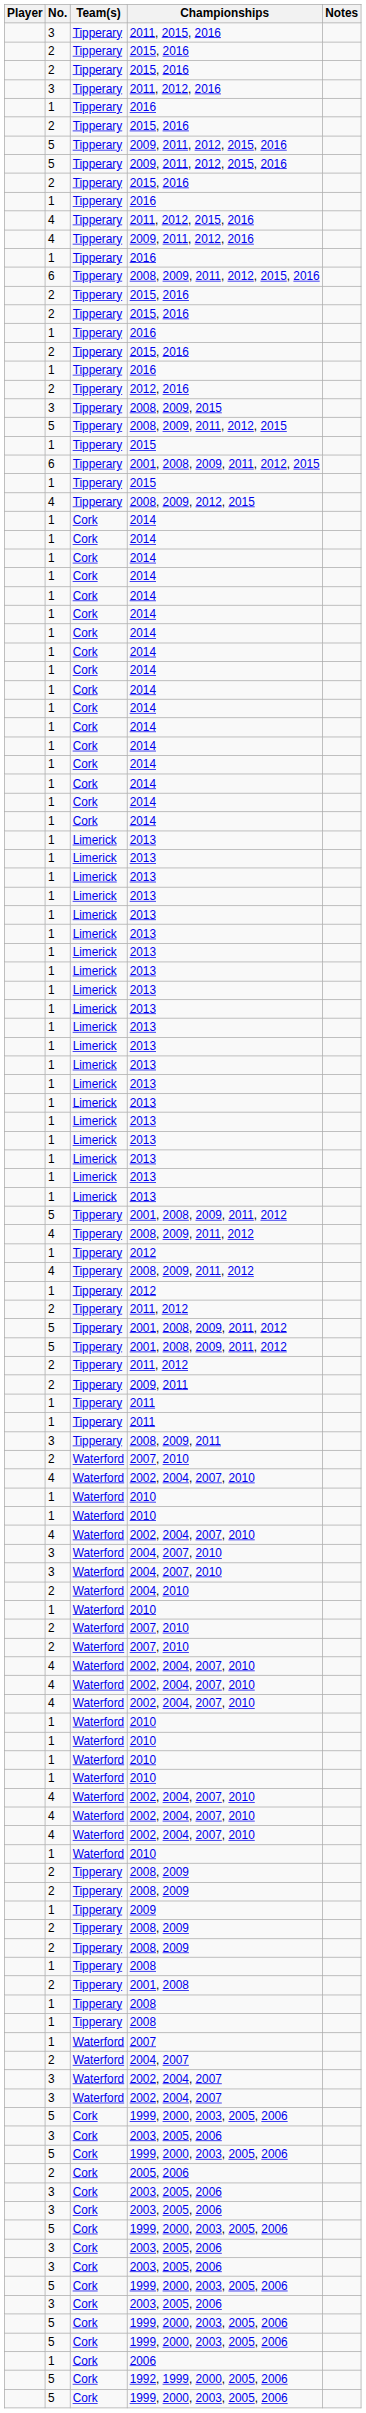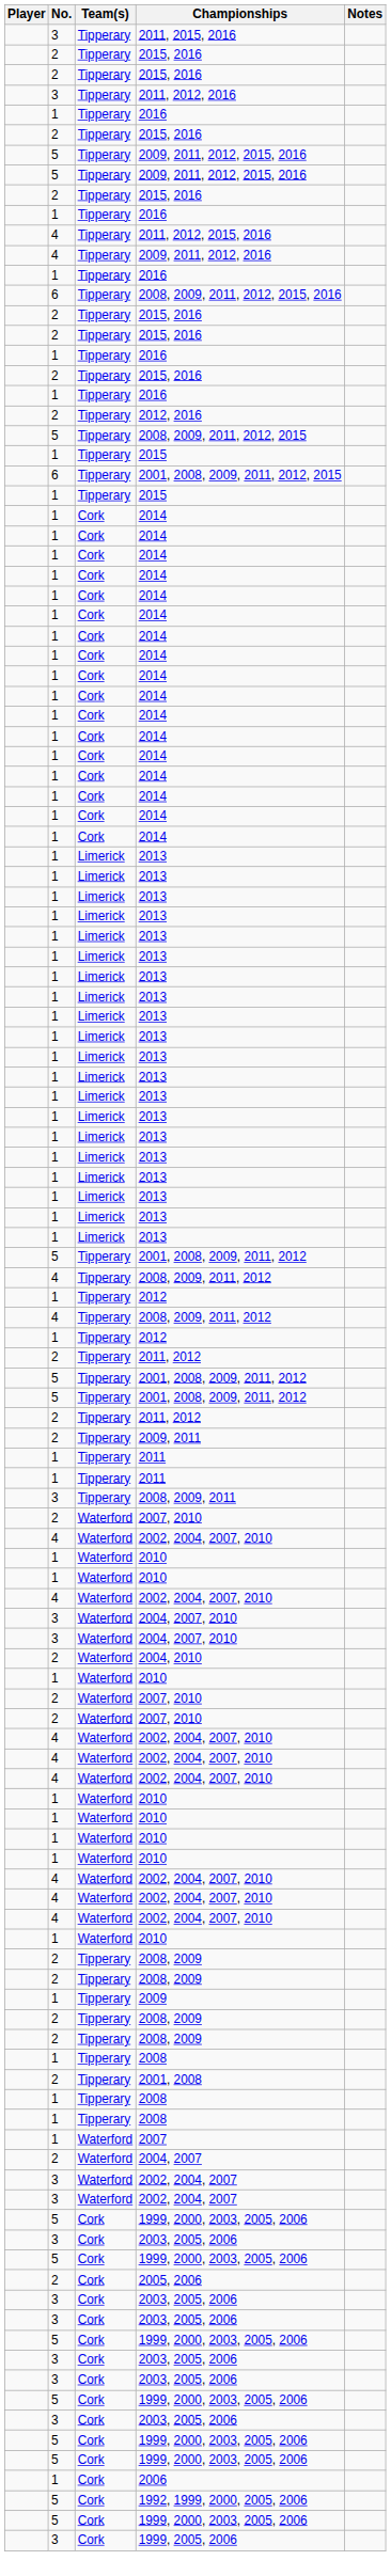 <table class="wikitable sortable">
 <tr>
 <th>Player</th>
 <th>No.</th>
 <th>Team(s)</th>
 <th>Championships</th>
 <th>Notes</th>
 </tr>
 <tr>
 <td></td>
 <td>3</td>
 <td><a href='#'>Tipperary</a></td>
 <td><a href='#'>2011</a>, <a href='#'>2015</a>, <a href='#'>2016</a></td>
 <td></td>
 </tr>
 <tr>
 <td></td>
 <td>2</td>
 <td><a href='#'>Tipperary</a></td>
 <td><a href='#'>2015</a>, <a href='#'>2016</a></td>
 <td></td>
 </tr>
 <tr>
 <td></td>
 <td>2</td>
 <td><a href='#'>Tipperary</a></td>
 <td><a href='#'>2015</a>, <a href='#'>2016</a></td>
 <td></td>
 </tr>
 <tr>
 <td></td>
 <td>3</td>
 <td><a href='#'>Tipperary</a></td>
 <td><a href='#'>2011</a>, <a href='#'>2012</a>, <a href='#'>2016</a></td>
 <td></td>
 </tr>
 <tr>
 <td></td>
 <td>1</td>
 <td><a href='#'>Tipperary</a></td>
 <td><a href='#'>2016</a></td>
 <td></td>
 </tr>
 <tr>
 <td></td>
 <td>2</td>
 <td><a href='#'>Tipperary</a></td>
 <td><a href='#'>2015</a>, <a href='#'>2016</a></td>
 <td></td>
 </tr>
 <tr>
 <td></td>
 <td>5</td>
 <td><a href='#'>Tipperary</a></td>
 <td><a href='#'>2009</a>, <a href='#'>2011</a>, <a href='#'>2012</a>, <a href='#'>2015</a>, <a href='#'>2016</a></td>
 <td></td>
 </tr>
 <tr>
 <td></td>
 <td>5</td>
 <td><a href='#'>Tipperary</a></td>
 <td><a href='#'>2009</a>, <a href='#'>2011</a>, <a href='#'>2012</a>, <a href='#'>2015</a>, <a href='#'>2016</a></td>
 <td></td>
 </tr>
 <tr>
 <td></td>
 <td>2</td>
 <td><a href='#'>Tipperary</a></td>
 <td><a href='#'>2015</a>, <a href='#'>2016</a></td>
 <td></td>
 </tr>
 <tr>
 <td></td>
 <td>1</td>
 <td><a href='#'>Tipperary</a></td>
 <td><a href='#'>2016</a></td>
 <td></td>
 </tr>
 <tr>
 <td></td>
 <td>4</td>
 <td><a href='#'>Tipperary</a></td>
 <td><a href='#'>2011</a>, <a href='#'>2012</a>, <a href='#'>2015</a>, <a href='#'>2016</a></td>
 <td></td>
 </tr>
 <tr>
 <td></td>
 <td>4</td>
 <td><a href='#'>Tipperary</a></td>
 <td><a href='#'>2009</a>, <a href='#'>2011</a>, <a href='#'>2012</a>, <a href='#'>2016</a></td>
 <td></td>
 </tr>
 <tr>
 <td></td>
 <td>1</td>
 <td><a href='#'>Tipperary</a></td>
 <td><a href='#'>2016</a></td>
 <td></td>
 </tr>
 <tr>
 <td></td>
 <td>6</td>
 <td><a href='#'>Tipperary</a></td>
 <td><a href='#'>2008</a>, <a href='#'>2009</a>, <a href='#'>2011</a>, <a href='#'>2012</a>, <a href='#'>2015</a>, <a href='#'>2016</a></td>
 <td></td>
 </tr>
 <tr>
 <td></td>
 <td>2</td>
 <td><a href='#'>Tipperary</a></td>
 <td><a href='#'>2015</a>, <a href='#'>2016</a></td>
 <td></td>
 </tr>
 <tr>
 <td></td>
 <td>2</td>
 <td><a href='#'>Tipperary</a></td>
 <td><a href='#'>2015</a>, <a href='#'>2016</a></td>
 <td></td>
 </tr>
 <tr>
 <td></td>
 <td>1</td>
 <td><a href='#'>Tipperary</a></td>
 <td><a href='#'>2016</a></td>
 <td></td>
 </tr>
 <tr>
 <td></td>
 <td>2</td>
 <td><a href='#'>Tipperary</a></td>
 <td><a href='#'>2015</a>, <a href='#'>2016</a></td>
 <td></td>
 </tr>
 <tr>
 <td></td>
 <td>1</td>
 <td><a href='#'>Tipperary</a></td>
 <td><a href='#'>2016</a></td>
 <td></td>
 </tr>
 <tr>
 <td></td>
 <td>2</td>
 <td><a href='#'>Tipperary</a></td>
 <td><a href='#'>2012</a>, <a href='#'>2016</a></td>
 <td></td>
 </tr>
 <tr>
 <td></td>
-<td>3</td>
-<td><a href='#'>Tipperary</a></td>
-<td><a href='#'>2008</a>, <a href='#'>2009</a>, <a href='#'>2015</a></td>
-<td></td>
-</tr>
-<tr>
-<td></td>
 <td>5</td>
 <td><a href='#'>Tipperary</a></td>
 <td><a href='#'>2008</a>, <a href='#'>2009</a>, <a href='#'>2011</a>, <a href='#'>2012</a>, <a href='#'>2015</a></td>
 <td></td>
 </tr>
 <tr>
 <td></td>
 <td>1</td>
 <td><a href='#'>Tipperary</a></td>
 <td><a href='#'>2015</a></td>
 <td></td>
 </tr>
 <tr>
 <td></td>
 <td>6</td>
 <td><a href='#'>Tipperary</a></td>
 <td><a href='#'>2001</a>, <a href='#'>2008</a>, <a href='#'>2009</a>, <a href='#'>2011</a>, <a href='#'>2012</a>, <a href='#'>2015</a></td>
 <td></td>
 </tr>
 <tr>
 <td></td>
 <td>1</td>
 <td><a href='#'>Tipperary</a></td>
 <td><a href='#'>2015</a></td>
-<td></td>
-</tr>
-<tr>
-<td></td>
-<td>4</td>
-<td><a href='#'>Tipperary</a></td>
-<td><a href='#'>2008</a>, <a href='#'>2009</a>, <a href='#'>2012</a>, <a href='#'>2015</a></td>
 <td></td>
 </tr>
 <tr>
 <td></td>
 <td>1</td>
 <td><a href='#'>Cork</a></td>
 <td><a href='#'>2014</a></td>
 <td></td>
 </tr>
 <tr>
 <td></td>
 <td>1</td>
 <td><a href='#'>Cork</a></td>
 <td><a href='#'>2014</a></td>
 <td></td>
 </tr>
 <tr>
 <td></td>
 <td>1</td>
 <td><a href='#'>Cork</a></td>
 <td><a href='#'>2014</a></td>
 <td></td>
 </tr>
 <tr>
 <td></td>
 <td>1</td>
 <td><a href='#'>Cork</a></td>
 <td><a href='#'>2014</a></td>
 <td></td>
 </tr>
 <tr>
 <td></td>
 <td>1</td>
 <td><a href='#'>Cork</a></td>
 <td><a href='#'>2014</a></td>
 <td></td>
 </tr>
 <tr>
 <td></td>
 <td>1</td>
 <td><a href='#'>Cork</a></td>
 <td><a href='#'>2014</a></td>
 <td></td>
 </tr>
 <tr>
 <td></td>
 <td>1</td>
 <td><a href='#'>Cork</a></td>
 <td><a href='#'>2014</a></td>
 <td></td>
 </tr>
 <tr>
 <td></td>
 <td>1</td>
 <td><a href='#'>Cork</a></td>
 <td><a href='#'>2014</a></td>
 <td></td>
 </tr>
 <tr>
 <td></td>
 <td>1</td>
 <td><a href='#'>Cork</a></td>
 <td><a href='#'>2014</a></td>
 <td></td>
 </tr>
 <tr>
 <td></td>
 <td>1</td>
 <td><a href='#'>Cork</a></td>
 <td><a href='#'>2014</a></td>
 <td></td>
 </tr>
 <tr>
 <td></td>
 <td>1</td>
 <td><a href='#'>Cork</a></td>
 <td><a href='#'>2014</a></td>
 <td></td>
 </tr>
 <tr>
 <td></td>
 <td>1</td>
 <td><a href='#'>Cork</a></td>
 <td><a href='#'>2014</a></td>
 <td></td>
 </tr>
 <tr>
 <td></td>
 <td>1</td>
 <td><a href='#'>Cork</a></td>
 <td><a href='#'>2014</a></td>
 <td></td>
 </tr>
 <tr>
 <td></td>
 <td>1</td>
 <td><a href='#'>Cork</a></td>
 <td><a href='#'>2014</a></td>
 <td></td>
 </tr>
 <tr>
 <td></td>
 <td>1</td>
 <td><a href='#'>Cork</a></td>
 <td><a href='#'>2014</a></td>
 <td></td>
 </tr>
 <tr>
 <td></td>
 <td>1</td>
 <td><a href='#'>Cork</a></td>
 <td><a href='#'>2014</a></td>
 <td></td>
 </tr>
 <tr>
 <td></td>
 <td>1</td>
 <td><a href='#'>Cork</a></td>
 <td><a href='#'>2014</a></td>
 <td></td>
 </tr>
 <tr>
 <td></td>
 <td>1</td>
 <td><a href='#'>Limerick</a></td>
 <td><a href='#'>2013</a></td>
 <td></td>
 </tr>
 <tr>
 <td></td>
 <td>1</td>
 <td><a href='#'>Limerick</a></td>
 <td><a href='#'>2013</a></td>
 <td></td>
 </tr>
 <tr>
 <td></td>
 <td>1</td>
 <td><a href='#'>Limerick</a></td>
 <td><a href='#'>2013</a></td>
 <td></td>
 </tr>
 <tr>
 <td></td>
 <td>1</td>
 <td><a href='#'>Limerick</a></td>
 <td><a href='#'>2013</a></td>
 <td></td>
 </tr>
 <tr>
 <td></td>
 <td>1</td>
 <td><a href='#'>Limerick</a></td>
 <td><a href='#'>2013</a></td>
 <td></td>
 </tr>
 <tr>
 <td></td>
 <td>1</td>
 <td><a href='#'>Limerick</a></td>
 <td><a href='#'>2013</a></td>
 <td></td>
 </tr>
 <tr>
 <td></td>
 <td>1</td>
 <td><a href='#'>Limerick</a></td>
 <td><a href='#'>2013</a></td>
 <td></td>
 </tr>
 <tr>
 <td></td>
 <td>1</td>
 <td><a href='#'>Limerick</a></td>
 <td><a href='#'>2013</a></td>
 <td></td>
 </tr>
 <tr>
 <td></td>
 <td>1</td>
 <td><a href='#'>Limerick</a></td>
 <td><a href='#'>2013</a></td>
 <td></td>
 </tr>
 <tr>
 <td></td>
 <td>1</td>
 <td><a href='#'>Limerick</a></td>
 <td><a href='#'>2013</a></td>
 <td></td>
 </tr>
 <tr>
 <td></td>
 <td>1</td>
 <td><a href='#'>Limerick</a></td>
 <td><a href='#'>2013</a></td>
 <td></td>
 </tr>
 <tr>
 <td></td>
 <td>1</td>
 <td><a href='#'>Limerick</a></td>
 <td><a href='#'>2013</a></td>
 <td></td>
 </tr>
 <tr>
 <td></td>
 <td>1</td>
 <td><a href='#'>Limerick</a></td>
 <td><a href='#'>2013</a></td>
 <td></td>
 </tr>
 <tr>
 <td></td>
 <td>1</td>
 <td><a href='#'>Limerick</a></td>
 <td><a href='#'>2013</a></td>
 <td></td>
 </tr>
 <tr>
 <td></td>
 <td>1</td>
 <td><a href='#'>Limerick</a></td>
 <td><a href='#'>2013</a></td>
 <td></td>
 </tr>
 <tr>
 <td></td>
 <td>1</td>
 <td><a href='#'>Limerick</a></td>
 <td><a href='#'>2013</a></td>
 <td></td>
 </tr>
 <tr>
 <td></td>
 <td>1</td>
 <td><a href='#'>Limerick</a></td>
 <td><a href='#'>2013</a></td>
 <td></td>
 </tr>
 <tr>
 <td></td>
 <td>1</td>
 <td><a href='#'>Limerick</a></td>
 <td><a href='#'>2013</a></td>
 <td></td>
 </tr>
 <tr>
 <td></td>
 <td>1</td>
 <td><a href='#'>Limerick</a></td>
 <td><a href='#'>2013</a></td>
 <td></td>
 </tr>
 <tr>
 <td></td>
 <td>1</td>
 <td><a href='#'>Limerick</a></td>
 <td><a href='#'>2013</a></td>
 <td></td>
 </tr>
 <tr>
 <td></td>
 <td>5</td>
 <td><a href='#'>Tipperary</a></td>
 <td><a href='#'>2001</a>, <a href='#'>2008</a>, <a href='#'>2009</a>, <a href='#'>2011</a>, <a href='#'>2012</a></td>
 <td></td>
 </tr>
 <tr>
 <td></td>
 <td>4</td>
 <td><a href='#'>Tipperary</a></td>
 <td><a href='#'>2008</a>, <a href='#'>2009</a>, <a href='#'>2011</a>, <a href='#'>2012</a></td>
 <td></td>
 </tr>
 <tr>
 <td></td>
 <td>1</td>
 <td><a href='#'>Tipperary</a></td>
 <td><a href='#'>2012</a></td>
 <td></td>
 </tr>
 <tr>
 <td></td>
 <td>4</td>
 <td><a href='#'>Tipperary</a></td>
 <td><a href='#'>2008</a>, <a href='#'>2009</a>, <a href='#'>2011</a>, <a href='#'>2012</a></td>
 <td></td>
 </tr>
 <tr>
 <td></td>
 <td>1</td>
 <td><a href='#'>Tipperary</a></td>
 <td><a href='#'>2012</a></td>
 <td></td>
 </tr>
 <tr>
 <td></td>
 <td>2</td>
 <td><a href='#'>Tipperary</a></td>
 <td><a href='#'>2011</a>, <a href='#'>2012</a></td>
 <td></td>
 </tr>
 <tr>
 <td></td>
 <td>5</td>
 <td><a href='#'>Tipperary</a></td>
 <td><a href='#'>2001</a>, <a href='#'>2008</a>, <a href='#'>2009</a>, <a href='#'>2011</a>, <a href='#'>2012</a></td>
 <td></td>
 </tr>
 <tr>
 <td></td>
 <td>5</td>
 <td><a href='#'>Tipperary</a></td>
 <td><a href='#'>2001</a>, <a href='#'>2008</a>, <a href='#'>2009</a>, <a href='#'>2011</a>, <a href='#'>2012</a></td>
 <td></td>
 </tr>
 <tr>
 <td></td>
 <td>2</td>
 <td><a href='#'>Tipperary</a></td>
 <td><a href='#'>2011</a>, <a href='#'>2012</a></td>
 <td></td>
 </tr>
 <tr>
 <td></td>
 <td>2</td>
 <td><a href='#'>Tipperary</a></td>
 <td><a href='#'>2009</a>, <a href='#'>2011</a></td>
 <td></td>
 </tr>
 <tr>
 <td></td>
 <td>1</td>
 <td><a href='#'>Tipperary</a></td>
 <td><a href='#'>2011</a></td>
 <td></td>
 </tr>
 <tr>
 <td></td>
 <td>1</td>
 <td><a href='#'>Tipperary</a></td>
 <td><a href='#'>2011</a></td>
 <td></td>
 </tr>
 <tr>
 <td></td>
 <td>3</td>
 <td><a href='#'>Tipperary</a></td>
 <td><a href='#'>2008</a>, <a href='#'>2009</a>, <a href='#'>2011</a></td>
 <td></td>
 </tr>
 <tr>
 <td></td>
 <td>2</td>
 <td><a href='#'>Waterford</a></td>
 <td><a href='#'>2007</a>, <a href='#'>2010</a></td>
 <td></td>
 </tr>
 <tr>
 <td></td>
 <td>4</td>
 <td><a href='#'>Waterford</a></td>
 <td><a href='#'>2002</a>, <a href='#'>2004</a>, <a href='#'>2007</a>, <a href='#'>2010</a></td>
 <td></td>
 </tr>
 <tr>
 <td></td>
 <td>1</td>
 <td><a href='#'>Waterford</a></td>
 <td><a href='#'>2010</a></td>
 <td></td>
 </tr>
 <tr>
 <td></td>
 <td>1</td>
 <td><a href='#'>Waterford</a></td>
 <td><a href='#'>2010</a></td>
 <td></td>
 </tr>
 <tr>
 <td></td>
 <td>4</td>
 <td><a href='#'>Waterford</a></td>
 <td><a href='#'>2002</a>, <a href='#'>2004</a>, <a href='#'>2007</a>, <a href='#'>2010</a></td>
 <td></td>
 </tr>
 <tr>
 <td></td>
 <td>3</td>
 <td><a href='#'>Waterford</a></td>
 <td><a href='#'>2004</a>, <a href='#'>2007</a>, <a href='#'>2010</a></td>
 <td></td>
 </tr>
 <tr>
 <td></td>
 <td>3</td>
 <td><a href='#'>Waterford</a></td>
 <td><a href='#'>2004</a>, <a href='#'>2007</a>, <a href='#'>2010</a></td>
 <td></td>
 </tr>
 <tr>
 <td></td>
 <td>2</td>
 <td><a href='#'>Waterford</a></td>
 <td><a href='#'>2004</a>, <a href='#'>2010</a></td>
 <td></td>
 </tr>
 <tr>
 <td></td>
 <td>1</td>
 <td><a href='#'>Waterford</a></td>
 <td><a href='#'>2010</a></td>
 <td></td>
 </tr>
 <tr>
 <td></td>
 <td>2</td>
 <td><a href='#'>Waterford</a></td>
 <td><a href='#'>2007</a>, <a href='#'>2010</a></td>
 <td></td>
 </tr>
 <tr>
 <td></td>
 <td>2</td>
 <td><a href='#'>Waterford</a></td>
 <td><a href='#'>2007</a>, <a href='#'>2010</a></td>
 <td></td>
 </tr>
 <tr>
 <td></td>
 <td>4</td>
 <td><a href='#'>Waterford</a></td>
 <td><a href='#'>2002</a>, <a href='#'>2004</a>, <a href='#'>2007</a>, <a href='#'>2010</a></td>
 <td></td>
 </tr>
 <tr>
 <td></td>
 <td>4</td>
 <td><a href='#'>Waterford</a></td>
 <td><a href='#'>2002</a>, <a href='#'>2004</a>, <a href='#'>2007</a>, <a href='#'>2010</a></td>
 <td></td>
 </tr>
 <tr>
 <td></td>
 <td>4</td>
 <td><a href='#'>Waterford</a></td>
 <td><a href='#'>2002</a>, <a href='#'>2004</a>, <a href='#'>2007</a>, <a href='#'>2010</a></td>
 <td></td>
 </tr>
 <tr>
 <td></td>
 <td>1</td>
 <td><a href='#'>Waterford</a></td>
 <td><a href='#'>2010</a></td>
 <td></td>
 </tr>
 <tr>
 <td></td>
 <td>1</td>
 <td><a href='#'>Waterford</a></td>
 <td><a href='#'>2010</a></td>
 <td></td>
 </tr>
 <tr>
 <td></td>
 <td>1</td>
 <td><a href='#'>Waterford</a></td>
 <td><a href='#'>2010</a></td>
 <td></td>
 </tr>
 <tr>
 <td></td>
 <td>1</td>
 <td><a href='#'>Waterford</a></td>
 <td><a href='#'>2010</a></td>
 <td></td>
 </tr>
 <tr>
 <td></td>
 <td>4</td>
 <td><a href='#'>Waterford</a></td>
 <td><a href='#'>2002</a>, <a href='#'>2004</a>, <a href='#'>2007</a>, <a href='#'>2010</a></td>
 <td></td>
 </tr>
 <tr>
 <td></td>
 <td>4</td>
 <td><a href='#'>Waterford</a></td>
 <td><a href='#'>2002</a>, <a href='#'>2004</a>, <a href='#'>2007</a>, <a href='#'>2010</a></td>
 <td></td>
 </tr>
 <tr>
 <td></td>
 <td>4</td>
 <td><a href='#'>Waterford</a></td>
 <td><a href='#'>2002</a>, <a href='#'>2004</a>, <a href='#'>2007</a>, <a href='#'>2010</a></td>
 <td></td>
 </tr>
 <tr>
 <td></td>
 <td>1</td>
 <td><a href='#'>Waterford</a></td>
 <td><a href='#'>2010</a></td>
 <td></td>
 </tr>
 <tr>
 <td></td>
 <td>2</td>
 <td><a href='#'>Tipperary</a></td>
 <td><a href='#'>2008</a>, <a href='#'>2009</a></td>
 <td></td>
 </tr>
 <tr>
 <td></td>
 <td>2</td>
 <td><a href='#'>Tipperary</a></td>
 <td><a href='#'>2008</a>, <a href='#'>2009</a></td>
 <td></td>
 </tr>
 <tr>
 <td></td>
 <td>1</td>
 <td><a href='#'>Tipperary</a></td>
 <td><a href='#'>2009</a></td>
 <td></td>
 </tr>
 <tr>
 <td></td>
 <td>2</td>
 <td><a href='#'>Tipperary</a></td>
 <td><a href='#'>2008</a>, <a href='#'>2009</a></td>
 <td></td>
 </tr>
 <tr>
 <td></td>
 <td>2</td>
 <td><a href='#'>Tipperary</a></td>
 <td><a href='#'>2008</a>, <a href='#'>2009</a></td>
 <td></td>
 </tr>
 <tr>
 <td></td>
 <td>1</td>
 <td><a href='#'>Tipperary</a></td>
 <td><a href='#'>2008</a></td>
 <td></td>
 </tr>
 <tr>
 <td></td>
 <td>2</td>
 <td><a href='#'>Tipperary</a></td>
 <td><a href='#'>2001</a>, <a href='#'>2008</a></td>
 <td></td>
 </tr>
 <tr>
 <td></td>
 <td>1</td>
 <td><a href='#'>Tipperary</a></td>
 <td><a href='#'>2008</a></td>
 <td></td>
 </tr>
 <tr>
 <td></td>
 <td>1</td>
 <td><a href='#'>Tipperary</a></td>
 <td><a href='#'>2008</a></td>
 <td></td>
 </tr>
 <tr>
 <td></td>
 <td>1</td>
 <td><a href='#'>Waterford</a></td>
 <td><a href='#'>2007</a></td>
 <td></td>
 </tr>
 <tr>
 <td></td>
 <td>2</td>
 <td><a href='#'>Waterford</a></td>
 <td><a href='#'>2004</a>, <a href='#'>2007</a></td>
 <td></td>
 </tr>
 <tr>
 <td></td>
 <td>3</td>
 <td><a href='#'>Waterford</a></td>
 <td><a href='#'>2002</a>, <a href='#'>2004</a>, <a href='#'>2007</a></td>
 <td></td>
 </tr>
 <tr>
 <td></td>
 <td>3</td>
 <td><a href='#'>Waterford</a></td>
 <td><a href='#'>2002</a>, <a href='#'>2004</a>, <a href='#'>2007</a></td>
 <td></td>
 </tr>
 <tr>
 <td></td>
 <td>5</td>
 <td><a href='#'>Cork</a></td>
 <td><a href='#'>1999</a>, <a href='#'>2000</a>, <a href='#'>2003</a>, <a href='#'>2005</a>, <a href='#'>2006</a></td>
 <td></td>
 </tr>
 <tr>
 <td></td>
 <td>3</td>
 <td><a href='#'>Cork</a></td>
 <td><a href='#'>2003</a>, <a href='#'>2005</a>, <a href='#'>2006</a></td>
 <td></td>
 </tr>
 <tr>
 <td></td>
 <td>5</td>
 <td><a href='#'>Cork</a></td>
 <td><a href='#'>1999</a>, <a href='#'>2000</a>, <a href='#'>2003</a>, <a href='#'>2005</a>, <a href='#'>2006</a></td>
 <td></td>
 </tr>
 <tr>
 <td></td>
 <td>2</td>
 <td><a href='#'>Cork</a></td>
 <td><a href='#'>2005</a>, <a href='#'>2006</a></td>
 <td></td>
 </tr>
 <tr>
 <td></td>
 <td>3</td>
 <td><a href='#'>Cork</a></td>
 <td><a href='#'>2003</a>, <a href='#'>2005</a>, <a href='#'>2006</a></td>
 <td></td>
 </tr>
 <tr>
 <td></td>
 <td>3</td>
 <td><a href='#'>Cork</a></td>
 <td><a href='#'>2003</a>, <a href='#'>2005</a>, <a href='#'>2006</a></td>
 <td></td>
 </tr>
 <tr>
 <td></td>
 <td>5</td>
 <td><a href='#'>Cork</a></td>
 <td><a href='#'>1999</a>, <a href='#'>2000</a>, <a href='#'>2003</a>, <a href='#'>2005</a>, <a href='#'>2006</a></td>
 <td></td>
 </tr>
 <tr>
 <td></td>
 <td>3</td>
 <td><a href='#'>Cork</a></td>
 <td><a href='#'>2003</a>, <a href='#'>2005</a>, <a href='#'>2006</a></td>
 <td></td>
 </tr>
 <tr>
 <td></td>
 <td>3</td>
 <td><a href='#'>Cork</a></td>
 <td><a href='#'>2003</a>, <a href='#'>2005</a>, <a href='#'>2006</a></td>
 <td></td>
 </tr>
 <tr>
 <td></td>
 <td>5</td>
 <td><a href='#'>Cork</a></td>
 <td><a href='#'>1999</a>, <a href='#'>2000</a>, <a href='#'>2003</a>, <a href='#'>2005</a>, <a href='#'>2006</a></td>
 <td></td>
 </tr>
 <tr>
 <td></td>
 <td>3</td>
 <td><a href='#'>Cork</a></td>
 <td><a href='#'>2003</a>, <a href='#'>2005</a>, <a href='#'>2006</a></td>
 <td></td>
 </tr>
 <tr>
 <td></td>
 <td>5</td>
 <td><a href='#'>Cork</a></td>
 <td><a href='#'>1999</a>, <a href='#'>2000</a>, <a href='#'>2003</a>, <a href='#'>2005</a>, <a href='#'>2006</a></td>
 <td></td>
 </tr>
 <tr>
 <td></td>
 <td>5</td>
 <td><a href='#'>Cork</a></td>
 <td><a href='#'>1999</a>, <a href='#'>2000</a>, <a href='#'>2003</a>, <a href='#'>2005</a>, <a href='#'>2006</a></td>
 <td></td>
 </tr>
 <tr>
 <td></td>
 <td>1</td>
 <td><a href='#'>Cork</a></td>
 <td><a href='#'>2006</a></td>
 <td></td>
 </tr>
 <tr>
 <td></td>
 <td>5</td>
 <td><a href='#'>Cork</a></td>
 <td><a href='#'>1992</a>, <a href='#'>1999</a>, <a href='#'>2000</a>, <a href='#'>2005</a>, <a href='#'>2006</a></td>
 <td></td>
 </tr>
 <tr>
 <td></td>
 <td>5</td>
 <td><a href='#'>Cork</a></td>
 <td><a href='#'>1999</a>, <a href='#'>2000</a>, <a href='#'>2003</a>, <a href='#'>2005</a>, <a href='#'>2006</a></td>
 <td></td>
 </tr>
+<tr>
+<td></td>
+<td>3</td>
+<td><a href='#'>Cork</a></td>
+<td><a href='#'>1999</a>, <a href='#'>2005</a>, <a href='#'>2006</a></td>
+<td></td>
+</tr>
 </table>
